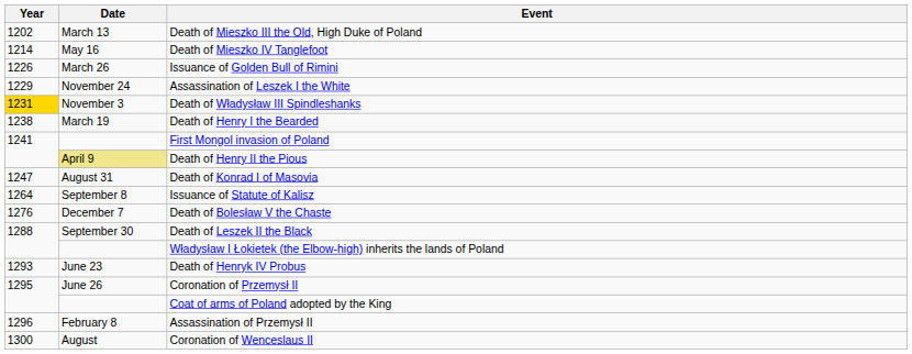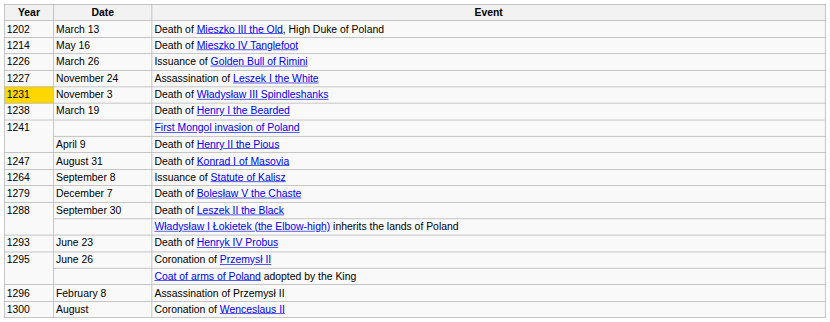 <table class="wikitable" width="100%">
 <tr>
 <th style="width:6%">Year</th>
 <th style="width:12%">Date</th>
 <th>Event</th>
 </tr>
 <tr>
 <td>1202</td>
 <td>March 13</td>
 <td>Death of <a href='#'>Mieszko III the Old</a>, High Duke of Poland</td>
 </tr>
 <tr>
 <td>1214</td>
 <td>May 16</td>
 <td>Death of <a href='#'>Mieszko IV Tanglefoot</a></td>
 </tr>
 <tr>
 <td>1226</td>
 <td>March 26</td>
 <td>Issuance of <a href='#'>Golden Bull of Rimini</a></td>
 </tr>
 <tr>
-<td>1229</td>
+<td>1227</td>
 <td>November 24</td>
 <td>Assassination of <a href='#'>Leszek I the White</a></td>
 </tr>
 <tr>
 <td style="background: gold;">1231</td>
 <td>November 3</td>
 <td>Death of <a href='#'>Władysław III Spindleshanks</a></td>
 </tr>
 <tr>
 <td>1238</td>
 <td>March 19</td>
 <td>Death of <a href='#'>Henry I the Bearded</a></td>
 </tr>
 <tr>
 <td rowspan="2" valign="top">1241</td>
 <td></td>
 <td><a href='#'>First Mongol invasion of Poland</a></td>
 </tr>
 <tr>
-<td style="background: khaki;">April 9</td>
+<td>April 9</td>
 <td>Death of <a href='#'>Henry II the Pious</a></td>
 </tr>
 <tr>
 <td>1247</td>
 <td>August 31</td>
 <td>Death of <a href='#'>Konrad I of Masovia</a></td>
 </tr>
 <tr>
 <td>1264</td>
 <td>September 8</td>
 <td>Issuance of <a href='#'>Statute of Kalisz</a></td>
 </tr>
 <tr>
-<td>1276</td>
+<td>1279</td>
 <td>December 7</td>
 <td>Death of <a href='#'>Bolesław V the Chaste</a></td>
 </tr>
 <tr>
 <td rowspan="2" valign="top">1288</td>
 <td>September 30</td>
 <td>Death of <a href='#'>Leszek II the Black</a></td>
 </tr>
 <tr>
 <td></td>
 <td><a href='#'>Władysław I Łokietek (the Elbow-high)</a> inherits the lands of Poland</td>
 </tr>
 <tr>
 <td>1293</td>
 <td>June 23</td>
 <td>Death of <a href='#'>Henryk IV Probus</a></td>
 </tr>
 <tr>
 <td rowspan="2" valign="top">1295</td>
 <td>June 26</td>
 <td>Coronation of <a href='#'>Przemysł II</a></td>
 </tr>
 <tr>
 <td></td>
 <td><a href='#'>Coat of arms of Poland</a> adopted by the King</td>
 </tr>
 <tr>
 <td>1296</td>
 <td>February 8</td>
 <td>Assassination of Przemysł II</td>
 </tr>
 <tr>
 <td>1300</td>
 <td>August</td>
 <td>Coronation of <a href='#'>Wenceslaus II</a></td>
 </tr>
 </table>
